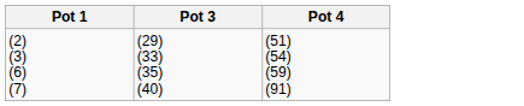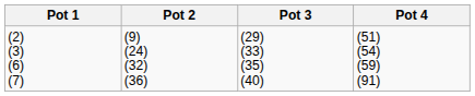 <table class="wikitable" style="font-size: 90%">
 <tr>
 <th width=120>Pot 1</th>
+<th width=120>Pot 2</th>
 <th width=120>Pot 3</th>
 <th width=120>Pot 4</th>
 </tr>
 <tr>
 <td> (2)<br> (3)<br> (6)<br> (7)</td>
+<td> (9)<br> (24)<br> (32)<br> (36)</td>
 <td> (29)<br> (33)<br> (35)<br> (40)</td>
 <td> (51)<br> (54)<br> (59)<br> (91)</td>
 </tr>
 </table>
